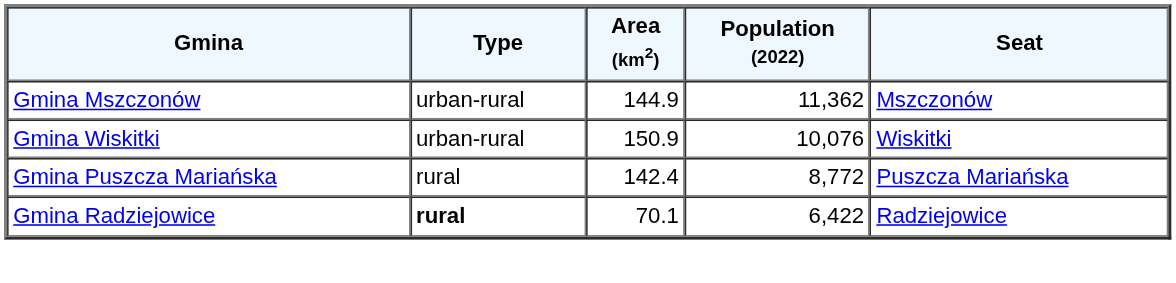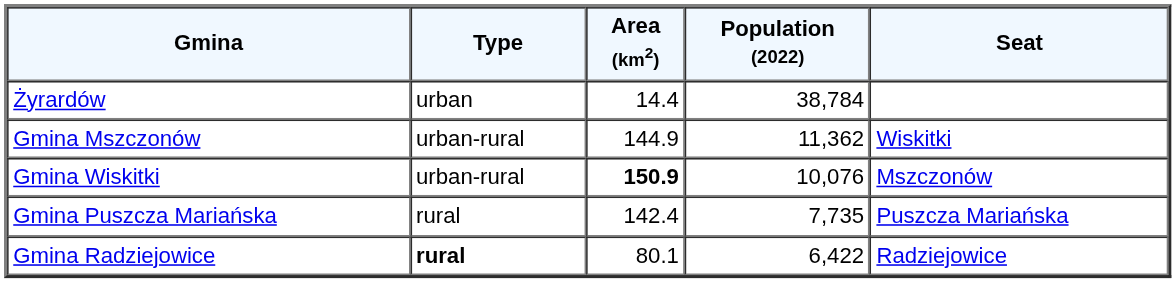 <table width="60%" border="2" cellpadding="3" cellspacing="0" style="font-size:90%;line-height:120%;">
 <tr bgcolor="F0F8FF">
 <td style="text-align:center;"><strong>Gmina</strong></td>
 <td style="text-align:center;"><strong>Type</strong></td>
 <td style="text-align:center;"><strong>Area<br><small>(km<sup>2</sup>)</small></strong></td>
 <td style="text-align:center;"><strong>Population<br><small>(2022)</small></strong></td>
 <td style="text-align:center;"><strong>Seat</strong></td>
 </tr>
 <tr>
+<td><a href='#'>Żyrardów</a></td>
+<td>urban</td>
+<td style="text-align:right;">14.4</td>
+<td style="text-align:right;">38,784</td>
+<td> </td>
+</tr>
+<tr>
 <td><a href='#'>Gmina Mszczonów</a></td>
 <td>urban-rural</td>
 <td style="text-align:right;">144.9</td>
 <td style="text-align:right;">11,362</td>
-<td><a href='#'>Mszczonów</a></td>
+<td><a href='#'>Wiskitki</a></td>
 </tr>
 <tr>
 <td><a href='#'>Gmina Wiskitki</a></td>
 <td>urban-rural</td>
-<td style="text-align:right;">150.9</td>
+<td style="text-align:right;"><strong>150.9</strong></td>
 <td style="text-align:right;">10,076</td>
-<td><a href='#'>Wiskitki</a></td>
+<td><a href='#'>Mszczonów</a></td>
 </tr>
 <tr>
 <td><a href='#'>Gmina Puszcza Mariańska</a></td>
 <td>rural</td>
 <td style="text-align:right;">142.4</td>
-<td style="text-align:right;">8,772</td>
+<td style="text-align:right;">7,735</td>
 <td><a href='#'>Puszcza Mariańska</a></td>
 </tr>
 <tr>
 <td><a href='#'>Gmina Radziejowice</a></td>
 <td><strong>rural</strong></td>
-<td style="text-align:right;">70.1</td>
+<td style="text-align:right;">80.1</td>
 <td style="text-align:right;">6,422</td>
 <td><a href='#'>Radziejowice</a></td>
 </tr>
 <tr>
 </tr>
 </table>
